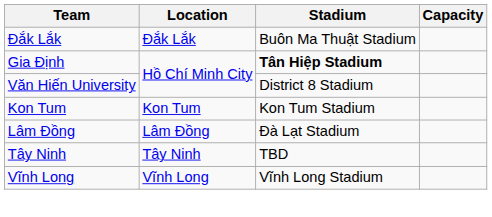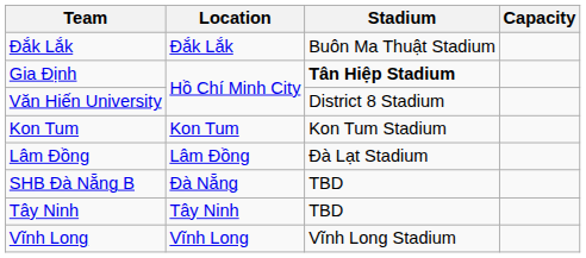 <table class="wikitable sortable">
 <tr>
 <th>Team</th>
 <th>Location</th>
 <th>Stadium</th>
 <th>Capacity</th>
 </tr>
 <tr>
 <td><a href='#'>Đắk Lắk</a></td>
 <td><a href='#'>Đắk Lắk</a></td>
 <td>Buôn Ma Thuật Stadium</td>
 <td></td>
 </tr>
 <tr>
 <td><a href='#'>Gia Định</a></td>
 <td rowspan="2"><a href='#'>Hồ Chí Minh City</a></td>
 <td><strong>Tân Hiệp Stadium</strong></td>
 <td></td>
 </tr>
 <tr>
 <td><a href='#'>Văn Hiến University</a></td>
 <td>District 8 Stadium</td>
 <td></td>
 </tr>
 <tr>
 <td><a href='#'>Kon Tum</a></td>
 <td><a href='#'>Kon Tum</a></td>
 <td>Kon Tum Stadium</td>
 <td></td>
 </tr>
 <tr>
 <td><a href='#'>Lâm Đồng</a></td>
 <td><a href='#'>Lâm Đồng</a></td>
 <td>Đà Lạt Stadium</td>
 <td></td>
 </tr>
 <tr>
+<td><a href='#'>SHB Đà Nẵng B</a></td>
+<td><a href='#'>Đà Nẵng</a></td>
+<td>TBD</td>
+<td></td>
+</tr>
+<tr>
 <td><a href='#'>Tây Ninh</a></td>
 <td><a href='#'>Tây Ninh</a></td>
 <td>TBD</td>
 <td></td>
 </tr>
 <tr>
 <td><a href='#'>Vĩnh Long</a></td>
 <td><a href='#'>Vĩnh Long</a></td>
 <td>Vĩnh Long Stadium</td>
 <td></td>
 </tr>
 </table>
